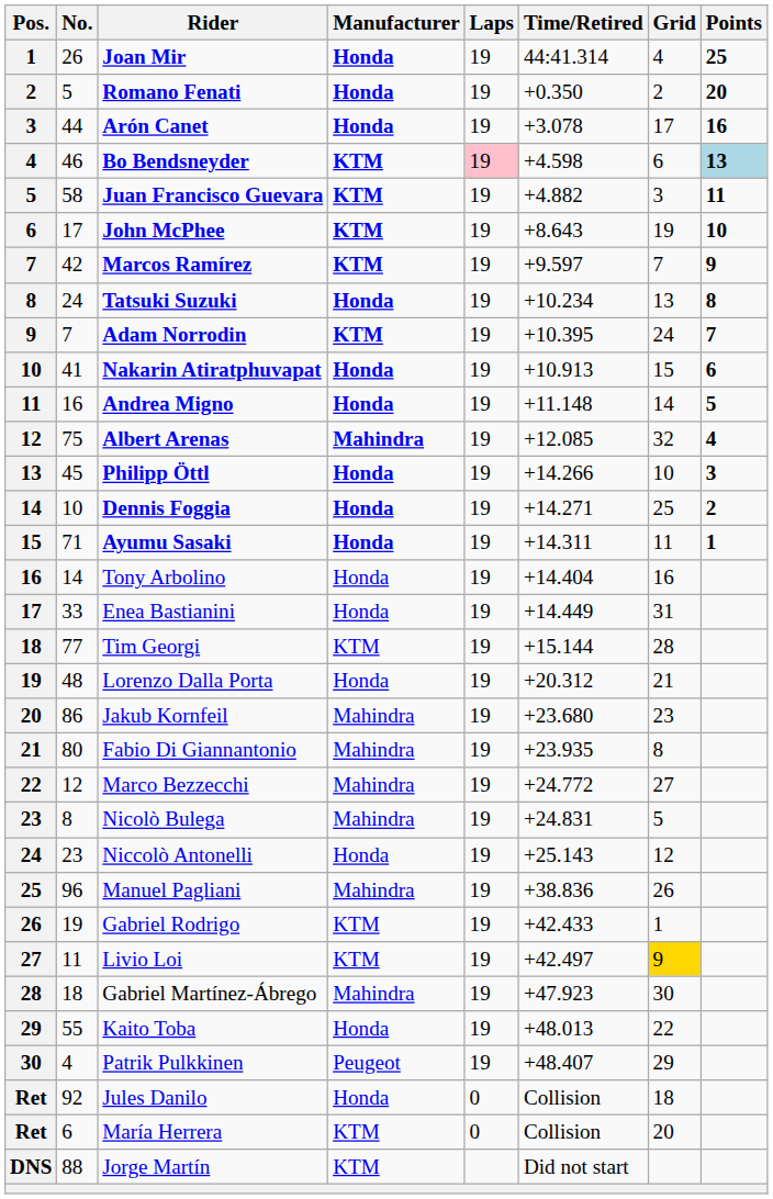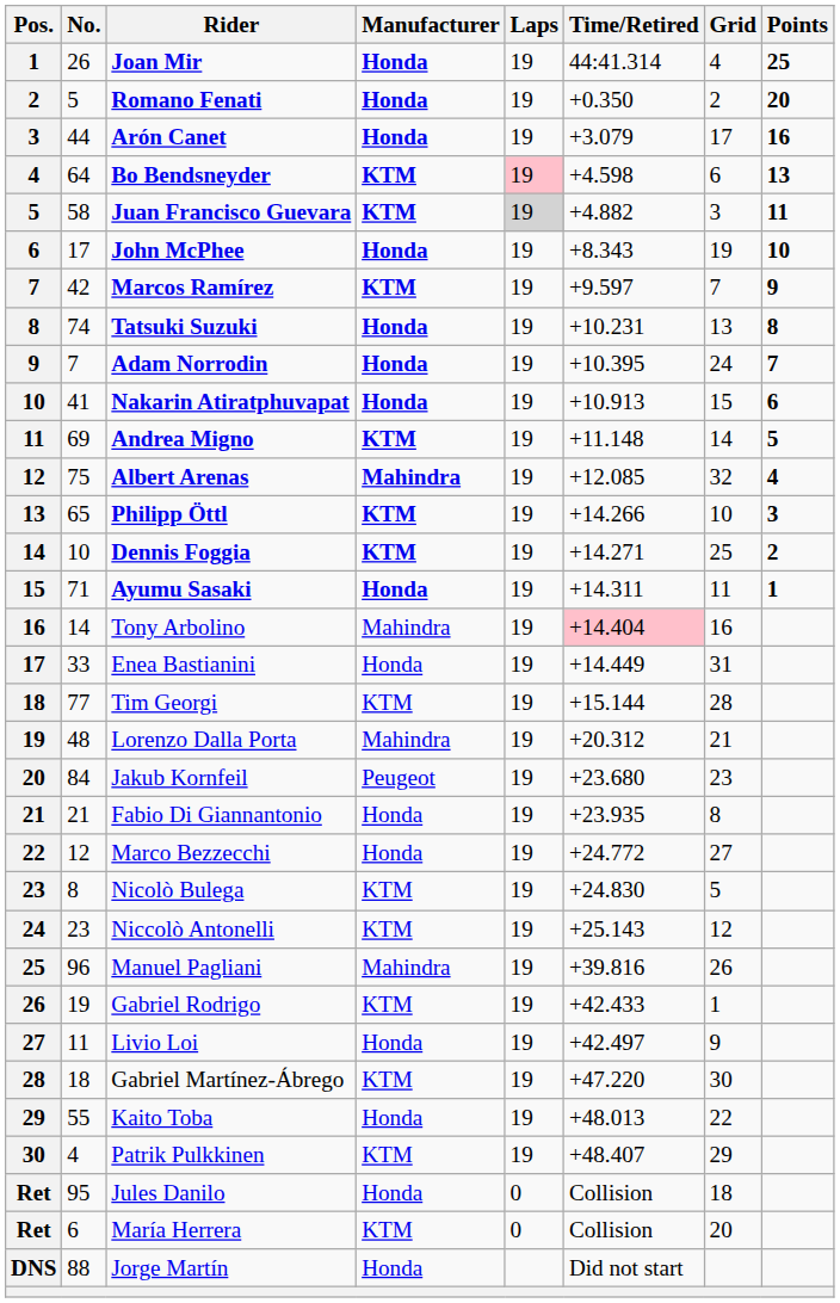 <table class="wikitable" style="font-size: 95%;">
 <tr>
 <th>Pos.</th>
 <th>No.</th>
 <th>Rider</th>
 <th>Manufacturer</th>
 <th>Laps</th>
 <th>Time/Retired</th>
 <th>Grid</th>
 <th>Points</th>
 </tr>
 <tr>
 <th>1</th>
 <td>26</td>
 <td> <strong><a href='#'>Joan Mir</a></strong></td>
 <td><strong><a href='#'>Honda</a></strong></td>
 <td>19</td>
 <td>44:41.314</td>
 <td>4</td>
 <td><strong>25</strong></td>
 </tr>
 <tr>
 <th>2</th>
 <td>5</td>
 <td> <strong><a href='#'>Romano Fenati</a></strong></td>
 <td><strong><a href='#'>Honda</a></strong></td>
 <td>19</td>
 <td>+0.350</td>
 <td>2</td>
 <td><strong>20</strong></td>
 </tr>
 <tr>
 <th>3</th>
 <td>44</td>
 <td> <strong><a href='#'>Arón Canet</a></strong></td>
 <td><strong><a href='#'>Honda</a></strong></td>
 <td>19</td>
-<td>+3.078</td>
+<td>+3.079</td>
 <td>17</td>
 <td><strong>16</strong></td>
 </tr>
 <tr>
 <th>4</th>
-<td>46</td>
+<td>64</td>
 <td> <strong><a href='#'>Bo Bendsneyder</a></strong></td>
 <td><strong><a href='#'>KTM</a></strong></td>
 <td style="background: pink;">19</td>
 <td>+4.598</td>
 <td>6</td>
-<td style="background: lightblue;"><strong>13</strong></td>
+<td><strong>13</strong></td>
 </tr>
 <tr>
 <th>5</th>
 <td>58</td>
 <td> <strong><a href='#'>Juan Francisco Guevara</a></strong></td>
 <td><strong><a href='#'>KTM</a></strong></td>
-<td>19</td>
+<td style="background: lightgrey;">19</td>
 <td>+4.882</td>
 <td>3</td>
 <td><strong>11</strong></td>
 </tr>
 <tr>
 <th>6</th>
 <td>17</td>
 <td> <strong><a href='#'>John McPhee</a></strong></td>
-<td><strong><a href='#'>KTM</a></strong></td>
+<td><strong><a href='#'>Honda</a></strong></td>
 <td>19</td>
-<td>+8.643</td>
+<td>+8.343</td>
 <td>19</td>
 <td><strong>10</strong></td>
 </tr>
 <tr>
 <th>7</th>
 <td>42</td>
 <td> <strong><a href='#'>Marcos Ramírez</a></strong></td>
 <td><strong><a href='#'>KTM</a></strong></td>
 <td>19</td>
 <td>+9.597</td>
 <td>7</td>
 <td><strong>9</strong></td>
 </tr>
 <tr>
 <th>8</th>
-<td>24</td>
+<td>74</td>
 <td> <strong><a href='#'>Tatsuki Suzuki</a></strong></td>
 <td><strong><a href='#'>Honda</a></strong></td>
 <td>19</td>
-<td>+10.234</td>
+<td>+10.231</td>
 <td>13</td>
 <td><strong>8</strong></td>
 </tr>
 <tr>
 <th>9</th>
 <td>7</td>
 <td> <strong><a href='#'>Adam Norrodin</a></strong></td>
-<td><strong><a href='#'>KTM</a></strong></td>
+<td><strong><a href='#'>Honda</a></strong></td>
 <td>19</td>
 <td>+10.395</td>
 <td>24</td>
 <td><strong>7</strong></td>
 </tr>
 <tr>
 <th>10</th>
 <td>41</td>
 <td> <strong><a href='#'>Nakarin Atiratphuvapat</a></strong></td>
 <td><strong><a href='#'>Honda</a></strong></td>
 <td>19</td>
 <td>+10.913</td>
 <td>15</td>
 <td><strong>6</strong></td>
 </tr>
 <tr>
 <th>11</th>
-<td>16</td>
+<td>69</td>
 <td> <strong><a href='#'>Andrea Migno</a></strong></td>
-<td><strong><a href='#'>Honda</a></strong></td>
+<td><strong><a href='#'>KTM</a></strong></td>
 <td>19</td>
 <td>+11.148</td>
 <td>14</td>
 <td><strong>5</strong></td>
 </tr>
 <tr>
 <th>12</th>
 <td>75</td>
 <td> <strong><a href='#'>Albert Arenas</a></strong></td>
 <td><strong><a href='#'>Mahindra</a></strong></td>
 <td>19</td>
 <td>+12.085</td>
 <td>32</td>
 <td><strong>4</strong></td>
 </tr>
 <tr>
 <th>13</th>
-<td>45</td>
+<td>65</td>
 <td> <strong><a href='#'>Philipp Öttl</a></strong></td>
-<td><strong><a href='#'>Honda</a></strong></td>
+<td><strong><a href='#'>KTM</a></strong></td>
 <td>19</td>
 <td>+14.266</td>
 <td>10</td>
 <td><strong>3</strong></td>
 </tr>
 <tr>
 <th>14</th>
 <td>10</td>
 <td> <strong><a href='#'>Dennis Foggia</a></strong></td>
-<td><strong><a href='#'>Honda</a></strong></td>
+<td><strong><a href='#'>KTM</a></strong></td>
 <td>19</td>
 <td>+14.271</td>
 <td>25</td>
 <td><strong>2</strong></td>
 </tr>
 <tr>
 <th>15</th>
 <td>71</td>
 <td> <strong><a href='#'>Ayumu Sasaki</a></strong></td>
 <td><strong><a href='#'>Honda</a></strong></td>
 <td>19</td>
 <td>+14.311</td>
 <td>11</td>
 <td><strong>1</strong></td>
 </tr>
 <tr>
 <th>16</th>
 <td>14</td>
 <td> <a href='#'>Tony Arbolino</a></td>
-<td><a href='#'>Honda</a></td>
+<td><a href='#'>Mahindra</a></td>
 <td>19</td>
-<td>+14.404</td>
+<td style="background: pink;">+14.404</td>
 <td>16</td>
 <td></td>
 </tr>
 <tr>
 <th>17</th>
 <td>33</td>
 <td> <a href='#'>Enea Bastianini</a></td>
 <td><a href='#'>Honda</a></td>
 <td>19</td>
 <td>+14.449</td>
 <td>31</td>
 <td></td>
 </tr>
 <tr>
 <th>18</th>
 <td>77</td>
 <td> <a href='#'>Tim Georgi</a></td>
 <td><a href='#'>KTM</a></td>
 <td>19</td>
 <td>+15.144</td>
 <td>28</td>
 <td></td>
 </tr>
 <tr>
 <th>19</th>
 <td>48</td>
 <td> <a href='#'>Lorenzo Dalla Porta</a></td>
-<td><a href='#'>Honda</a></td>
+<td><a href='#'>Mahindra</a></td>
 <td>19</td>
 <td>+20.312</td>
 <td>21</td>
 <td></td>
 </tr>
 <tr>
 <th>20</th>
-<td>86</td>
+<td>84</td>
 <td> <a href='#'>Jakub Kornfeil</a></td>
-<td><a href='#'>Mahindra</a></td>
+<td><a href='#'>Peugeot</a></td>
 <td>19</td>
 <td>+23.680</td>
 <td>23</td>
 <td></td>
 </tr>
 <tr>
 <th>21</th>
-<td>80</td>
+<td>21</td>
 <td> <a href='#'>Fabio Di Giannantonio</a></td>
-<td><a href='#'>Mahindra</a></td>
+<td><a href='#'>Honda</a></td>
 <td>19</td>
 <td>+23.935</td>
 <td>8</td>
 <td></td>
 </tr>
 <tr>
 <th>22</th>
 <td>12</td>
 <td> <a href='#'>Marco Bezzecchi</a></td>
-<td><a href='#'>Mahindra</a></td>
+<td><a href='#'>Honda</a></td>
 <td>19</td>
 <td>+24.772</td>
 <td>27</td>
 <td></td>
 </tr>
 <tr>
 <th>23</th>
 <td>8</td>
 <td> <a href='#'>Nicolò Bulega</a></td>
-<td><a href='#'>Mahindra</a></td>
+<td><a href='#'>KTM</a></td>
 <td>19</td>
-<td>+24.831</td>
+<td>+24.830</td>
 <td>5</td>
 <td></td>
 </tr>
 <tr>
 <th>24</th>
 <td>23</td>
 <td> <a href='#'>Niccolò Antonelli</a></td>
-<td><a href='#'>Honda</a></td>
+<td><a href='#'>KTM</a></td>
 <td>19</td>
 <td>+25.143</td>
 <td>12</td>
 <td></td>
 </tr>
 <tr>
 <th>25</th>
 <td>96</td>
 <td> <a href='#'>Manuel Pagliani</a></td>
 <td><a href='#'>Mahindra</a></td>
 <td>19</td>
-<td>+38.836</td>
+<td>+39.816</td>
 <td>26</td>
 <td></td>
 </tr>
 <tr>
 <th>26</th>
 <td>19</td>
 <td> <a href='#'>Gabriel Rodrigo</a></td>
 <td><a href='#'>KTM</a></td>
 <td>19</td>
 <td>+42.433</td>
 <td>1</td>
 <td></td>
 </tr>
 <tr>
 <th>27</th>
 <td>11</td>
 <td> <a href='#'>Livio Loi</a></td>
-<td><a href='#'>KTM</a></td>
+<td><a href='#'>Honda</a></td>
 <td>19</td>
 <td>+42.497</td>
-<td style="background: gold;">9</td>
+<td>9</td>
 <td></td>
 </tr>
 <tr>
 <th>28</th>
 <td>18</td>
 <td> Gabriel Martínez-Ábrego</td>
-<td><a href='#'>Mahindra</a></td>
+<td><a href='#'>KTM</a></td>
 <td>19</td>
-<td>+47.923</td>
+<td>+47.220</td>
 <td>30</td>
 <td></td>
 </tr>
 <tr>
 <th>29</th>
 <td>55</td>
 <td> <a href='#'>Kaito Toba</a></td>
 <td><a href='#'>Honda</a></td>
 <td>19</td>
 <td>+48.013</td>
 <td>22</td>
 <td></td>
 </tr>
 <tr>
 <th>30</th>
 <td>4</td>
 <td> <a href='#'>Patrik Pulkkinen</a></td>
-<td><a href='#'>Peugeot</a></td>
+<td><a href='#'>KTM</a></td>
 <td>19</td>
 <td>+48.407</td>
 <td>29</td>
 <td></td>
 </tr>
 <tr>
 <th>Ret</th>
-<td>92</td>
+<td>95</td>
 <td> <a href='#'>Jules Danilo</a></td>
 <td><a href='#'>Honda</a></td>
 <td>0</td>
 <td>Collision</td>
 <td>18</td>
 <td></td>
 </tr>
 <tr>
 <th>Ret</th>
 <td>6</td>
 <td> <a href='#'>María Herrera</a></td>
 <td><a href='#'>KTM</a></td>
 <td>0</td>
 <td>Collision</td>
 <td>20</td>
 <td></td>
 </tr>
 <tr>
 <th>DNS</th>
 <td>88</td>
 <td> <a href='#'>Jorge Martín</a></td>
-<td><a href='#'>KTM</a></td>
+<td><a href='#'>Honda</a></td>
 <td></td>
 <td>Did not start</td>
 <td></td>
 <td></td>
 </tr>
 <tr>
 <th colspan=8></th>
 </tr>
 </table>
